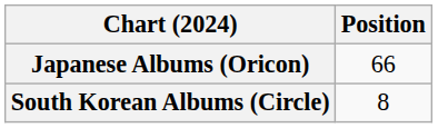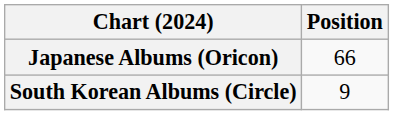 <table class="wikitable sortable plainrowheaders" style="text-align:center">
 <tr>
 <th scope="col">Chart (2024)</th>
 <th scope="col">Position</th>
 </tr>
 <tr>
 <th scope="row">Japanese Albums (Oricon)</th>
 <td>66</td>
 </tr>
 <tr>
 <th scope="row">South Korean Albums (Circle)</th>
-<td>8</td>
+<td>9</td>
 </tr>
 </table>
